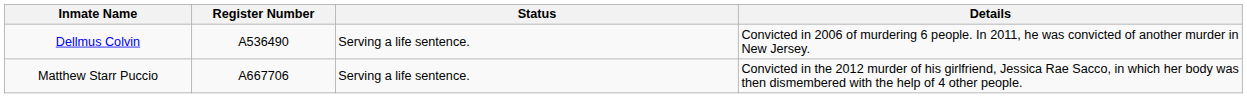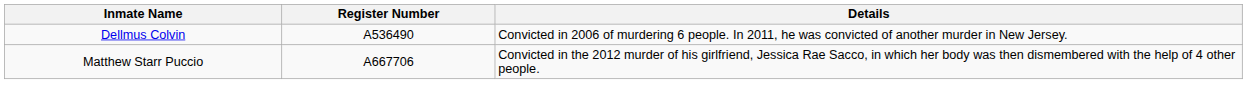 <table class="wikitable sortable">
 <tr>
 <th width=13%>Inmate Name</th>
 <th width=10%>Register Number</th>
-<th width=28%>Status</th>
 <th width=35%>Details</th>
 </tr>
 <tr>
 <td style="text-align:center;"><a href='#'>Dellmus Colvin</a></td>
 <td style="text-align:center;">A536490</td>
-<td>Serving a life sentence.</td>
 <td>Convicted in 2006 of murdering 6 people. In 2011, he was convicted of another murder in New Jersey.</td>
 </tr>
 <tr>
 <td style="text-align:center;">Matthew Starr Puccio</td>
 <td style="text-align:center;">A667706</td>
-<td>Serving a life sentence.</td>
 <td>Convicted in the 2012 murder of his girlfriend, Jessica Rae Sacco, in which her body was then dismembered with the help of 4 other people.</td>
 </tr>
 </table>
